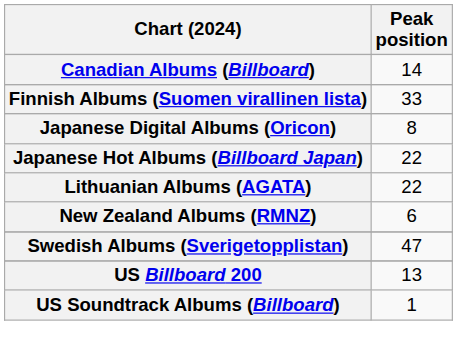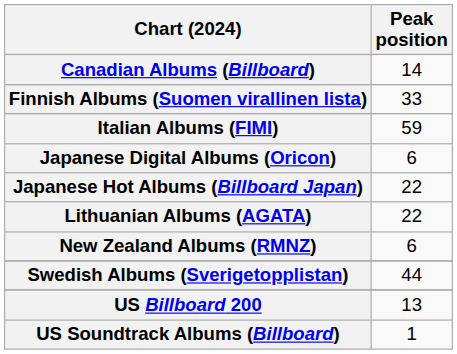 <table class="wikitable sortable plainrowheaders" style="text-align:center">
 <tr>
 <th scope="col">Chart (2024)</th>
 <th scope="col">Peak<br>position</th>
 </tr>
 <tr>
 </tr>
 <tr>
 </tr>
 <tr>
 </tr>
 <tr>
 <th scope="row"><a href='#'>Canadian Albums</a> (<em><a href='#'>Billboard</a></em>)</th>
 <td>14</td>
 </tr>
 <tr>
 </tr>
 <tr>
 </tr>
 <tr>
 <th scope="row">Finnish Albums (<a href='#'>Suomen virallinen lista</a>)</th>
 <td>33</td>
 </tr>
 <tr>
 </tr>
 <tr>
+<th scope="row">Italian Albums (<a href='#'>FIMI</a>)</th>
+<td>59</td>
+</tr>
+<tr>
 <th scope="row">Japanese Digital Albums (<a href='#'>Oricon</a>)</th>
-<td>8</td>
+<td>6</td>
 </tr>
 <tr>
 <th scope="row">Japanese Hot Albums (<em><a href='#'>Billboard Japan</a></em>)</th>
 <td>22</td>
 </tr>
 <tr>
 <th scope="row">Lithuanian Albums (<a href='#'>AGATA</a>)</th>
 <td>22</td>
 </tr>
 <tr>
 <th scope="row">New Zealand Albums (<a href='#'>RMNZ</a>)</th>
 <td>6</td>
 </tr>
 <tr>
 </tr>
 <tr>
 </tr>
 <tr>
 </tr>
 <tr>
 <th scope="row">Swedish Albums (<a href='#'>Sverigetopplistan</a>)</th>
-<td>47</td>
+<td>44</td>
 </tr>
 <tr>
 </tr>
 <tr>
 </tr>
 <tr>
 </tr>
 <tr>
 </tr>
 <tr>
 <th scope="row">US <a href='#'><em>Billboard</em> 200</a></th>
 <td>13</td>
 </tr>
 <tr>
 <th scope="row">US Soundtrack Albums (<em><a href='#'>Billboard</a></em>)</th>
 <td>1</td>
 </tr>
 </table>
